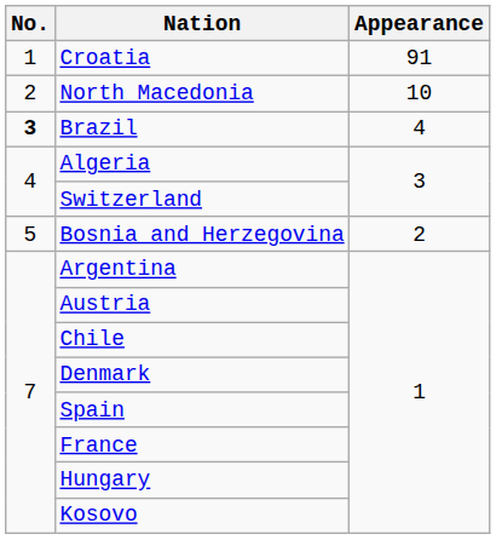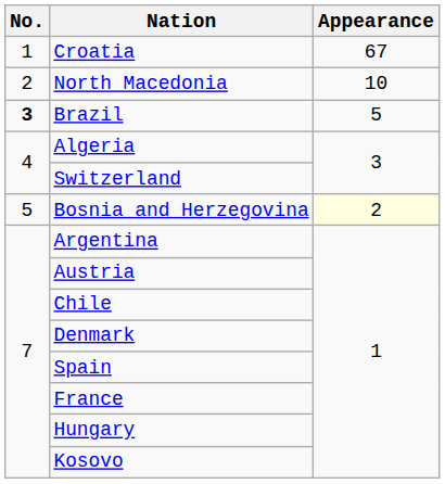 <table class="wikitable">
 <tr>
 <th>No.</th>
 <th>Nation</th>
 <th>Appearance</th>
 </tr>
 <tr>
 <td style="text-align:center;">1</td>
 <td> <a href='#'>Croatia</a></td>
-<td style="text-align:center;">91</td>
+<td style="text-align:center;">67</td>
 </tr>
 <tr>
 <td style="text-align:center;">2</td>
 <td> <a href='#'>North Macedonia</a></td>
 <td style="text-align:center;">10</td>
 </tr>
 <tr>
 <td style="text-align:center;"><strong>3</strong></td>
 <td> <a href='#'>Brazil</a></td>
-<td style="text-align:center;">4</td>
+<td style="text-align:center;">5</td>
 </tr>
 <tr>
 <td rowspan="2" style="text-align:center;">4</td>
 <td> <a href='#'>Algeria</a></td>
 <td rowspan="2" style="text-align:center;">3</td>
 </tr>
 <tr>
 <td> <a href='#'>Switzerland</a></td>
 </tr>
 <tr>
 <td style="text-align:center;">5</td>
 <td> <a href='#'>Bosnia and Herzegovina</a></td>
-<td style="text-align:center;">2</td>
+<td style="background: lightyellow; text-align:center;">2</td>
 </tr>
 <tr>
 <td rowspan=8 style="text-align:center;">7</td>
 <td> <a href='#'>Argentina</a></td>
 <td rowspan=8 style="text-align:center;">1</td>
 </tr>
 <tr>
 <td> <a href='#'>Austria</a></td>
 </tr>
 <tr>
 <td> <a href='#'>Chile</a></td>
 </tr>
 <tr>
 <td> <a href='#'>Denmark</a></td>
 </tr>
 <tr>
 <td> <a href='#'>Spain</a></td>
 </tr>
 <tr>
 <td> <a href='#'>France</a></td>
 </tr>
 <tr>
 <td> <a href='#'>Hungary</a></td>
 </tr>
 <tr>
 <td> <a href='#'>Kosovo</a></td>
 </tr>
 </table>
